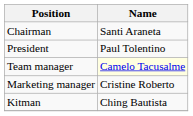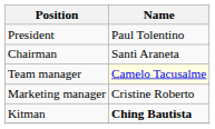 <table class="wikitable" style="text-align: left">
 <tr>
 <th style="background:#; color:#;">Position</th>
 <th style="background:#; color:#;">Name</th>
 </tr>
 <tr>
+<td style="background:#; color:#;">President</td>
+<td> Paul Tolentino</td>
+</tr>
+<tr>
 <td style="background:#; color:#;">Chairman</td>
 <td> Santi Araneta</td>
-</tr>
-<tr>
-<td style="background:#; color:#;">President</td>
-<td> Paul Tolentino</td>
 </tr>
 <tr>
 <td style="background:#; color:#;">Team manager</td>
 <td style="background: lightyellow;"> <a href='#'>Camelo Tacusalme</a></td>
 </tr>
 <tr>
 <td style="background:#; color:#;">Marketing manager</td>
 <td> Cristine Roberto</td>
 </tr>
 <tr>
 <td style="background:#; color:#;">Kitman</td>
-<td> Ching Bautista</td>
+<td><strong> Ching Bautista</strong></td>
 </tr>
 <tr>
 </tr>
 </table>
